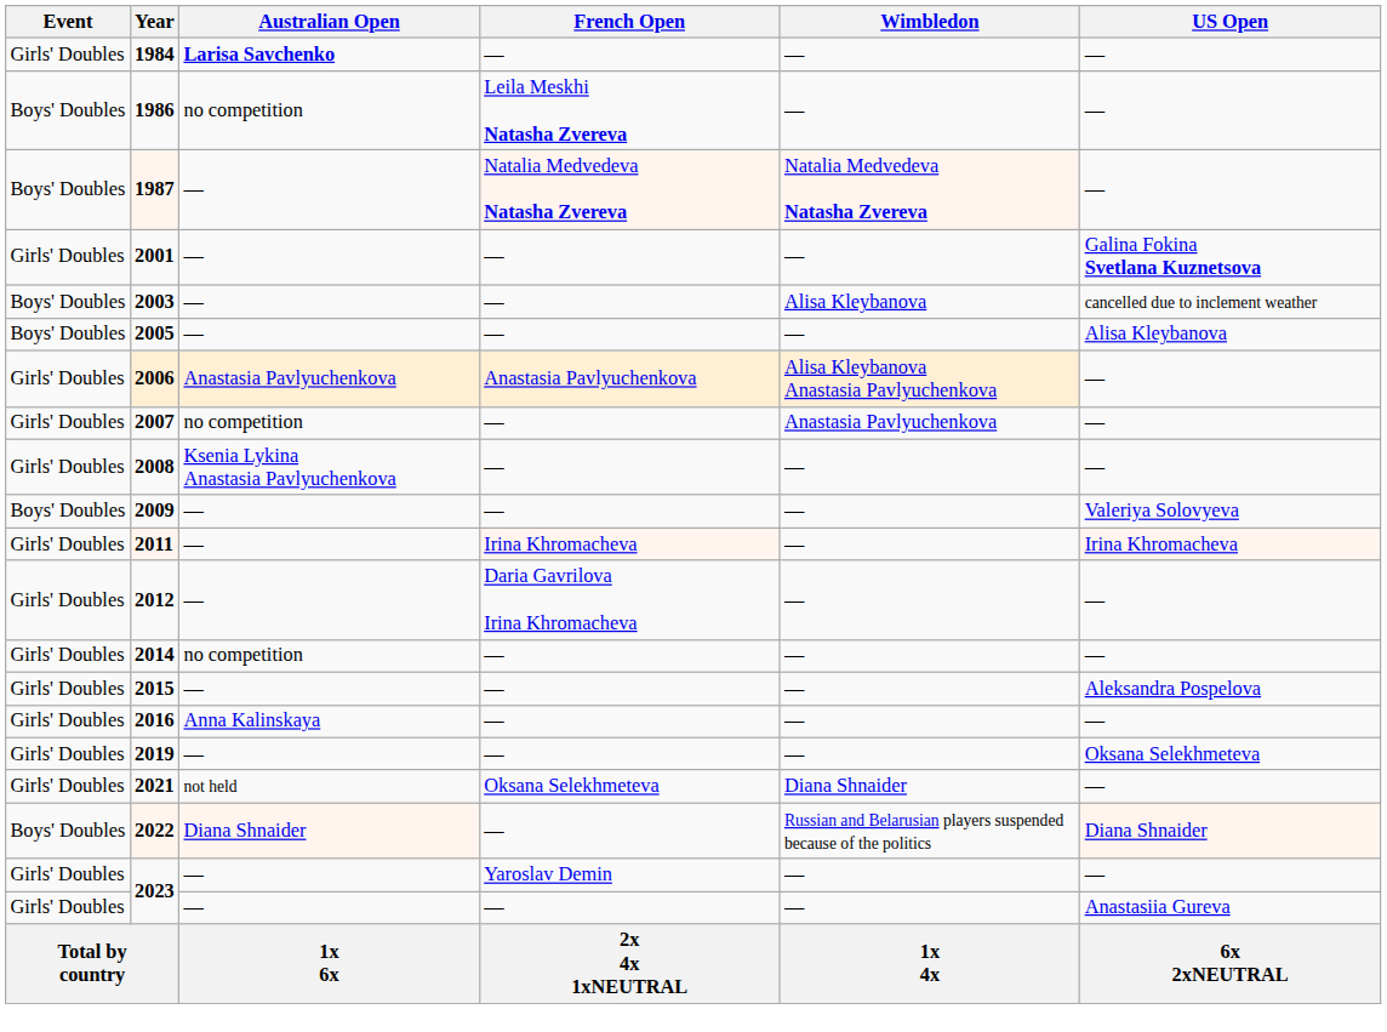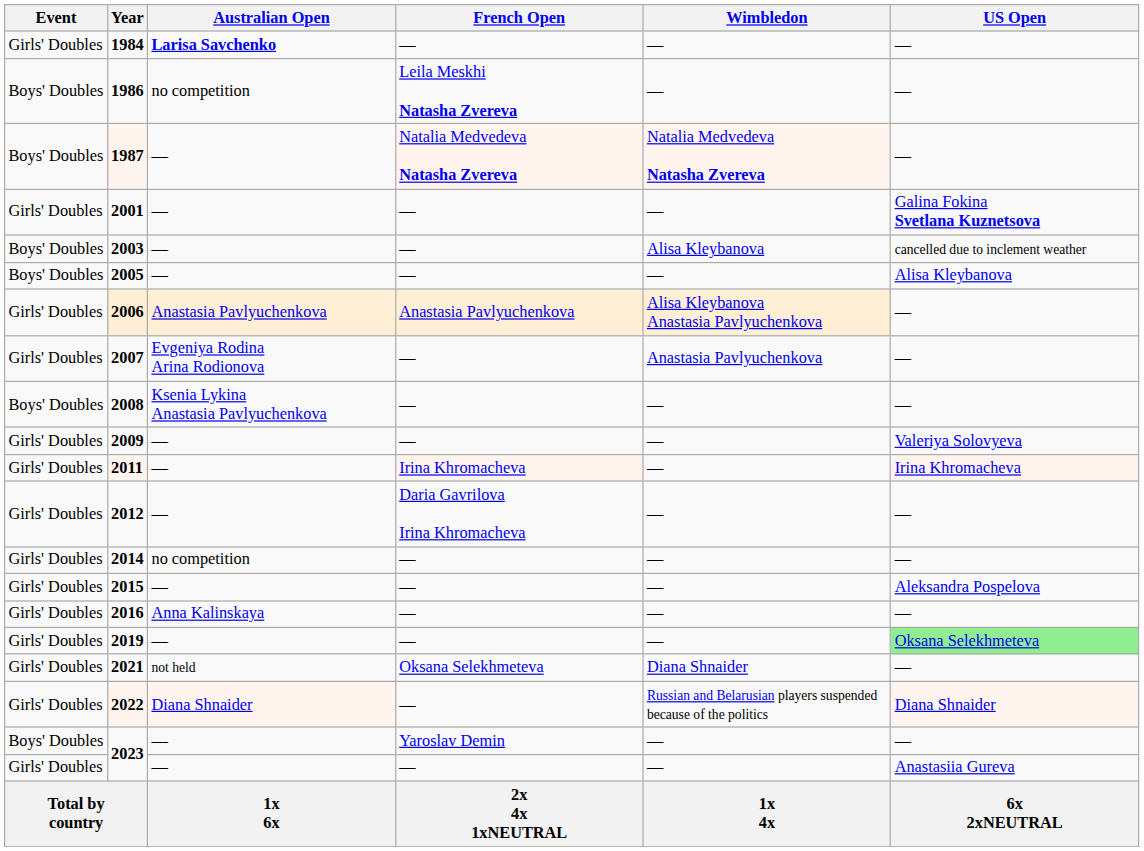 <table class="wikitable sortable" style="font-size: 85%">
 <tr>
 <th>Event</th>
 <th>Year</th>
 <th width=200><a href='#'>Australian Open</a></th>
 <th width=200><a href='#'>French Open</a></th>
 <th width=200><a href='#'>Wimbledon</a></th>
 <th width=200><a href='#'>US Open</a></th>
 </tr>
 <tr>
 <td>Girls' Doubles</td>
 <td><strong>1984</strong></td>
 <td> <strong><a href='#'>Larisa Savchenko</a></strong>  <br> </td>
 <td>—</td>
 <td>—</td>
 <td>—</td>
 </tr>
 <tr>
 <td>Boys' Doubles</td>
 <td><strong>1986</strong></td>
 <td>no competition</td>
 <td> <a href='#'>Leila Meskhi</a>  <br> <br> <strong><a href='#'>Natasha Zvereva</a></strong>  <br> </td>
 <td>—</td>
 <td>—</td>
 </tr>
 <tr>
 <td>Boys' Doubles</td>
 <td bgcolor="#FFF5EE"><strong>1987</strong></td>
 <td>—</td>
 <td bgcolor="#FFF5EE"> <a href='#'>Natalia Medvedeva</a>  <br> <br> <strong><a href='#'>Natasha Zvereva</a></strong>  <br> </td>
 <td bgcolor="#FFF5EE"> <a href='#'>Natalia Medvedeva</a>  <br> <br> <strong><a href='#'>Natasha Zvereva</a></strong>  <br> </td>
 <td>—</td>
 </tr>
 <tr>
 <td>Girls' Doubles</td>
 <td><strong>2001</strong></td>
 <td>—</td>
 <td>—</td>
 <td>—</td>
 <td> <a href='#'>Galina Fokina</a><br> <strong><a href='#'>Svetlana Kuznetsova</a></strong></td>
 </tr>
 <tr>
 <td>Boys' Doubles</td>
 <td><strong>2003</strong></td>
 <td>—</td>
 <td>—</td>
 <td> <a href='#'>Alisa Kleybanova</a></td>
 <td><small>cancelled due to inclement weather</small></td>
 </tr>
 <tr>
 <td>Boys' Doubles</td>
 <td><strong>2005</strong></td>
 <td>—</td>
 <td>—</td>
 <td>—</td>
 <td> <a href='#'>Alisa Kleybanova</a></td>
 </tr>
 <tr>
 <td>Girls' Doubles</td>
 <td bgcolor="FFEFD5"><strong>2006</strong></td>
 <td bgcolor="FFEFD5"> <a href='#'>Anastasia Pavlyuchenkova</a></td>
 <td bgcolor="FFEFD5"> <a href='#'>Anastasia Pavlyuchenkova</a></td>
 <td bgcolor="FFEFD5"> <a href='#'>Alisa Kleybanova</a><br> <a href='#'>Anastasia Pavlyuchenkova</a></td>
 <td>—</td>
 </tr>
 <tr>
 <td>Girls' Doubles</td>
 <td><strong>2007</strong></td>
-<td>no competition</td>
+<td> <a href='#'>Evgeniya Rodina</a><br> <a href='#'>Arina Rodionova</a>  <br> </td>
 <td>—</td>
 <td> <a href='#'>Anastasia Pavlyuchenkova</a></td>
 <td>—</td>
 </tr>
 <tr>
-<td>Girls' Doubles</td>
+<td>Boys' Doubles</td>
 <td><strong>2008</strong></td>
 <td> <a href='#'>Ksenia Lykina</a><br> <a href='#'>Anastasia Pavlyuchenkova</a></td>
 <td>—</td>
 <td>—</td>
 <td>—</td>
 </tr>
 <tr>
-<td>Boys' Doubles</td>
+<td>Girls' Doubles</td>
 <td><strong>2009</strong></td>
 <td>—</td>
 <td>—</td>
 <td>—</td>
 <td> <a href='#'>Valeriya Solovyeva</a></td>
 </tr>
 <tr>
 <td>Girls' Doubles</td>
 <td bgcolor="#FFF5EE"><strong>2011</strong></td>
 <td>—</td>
 <td bgcolor="#FFF5EE"> <a href='#'>Irina Khromacheva</a></td>
 <td>—</td>
 <td bgcolor="#FFF5EE"> <a href='#'>Irina Khromacheva</a></td>
 </tr>
 <tr>
 <td>Girls' Doubles</td>
 <td><strong>2012</strong></td>
 <td>—</td>
 <td> <a href='#'>Daria Gavrilova</a> <br>  <br>  <a href='#'>Irina Khromacheva</a></td>
 <td>—</td>
 <td>—</td>
 </tr>
 <tr>
 <td>Girls' Doubles</td>
 <td><strong>2014</strong></td>
 <td>no competition</td>
 <td>—</td>
 <td>—</td>
 <td>—</td>
 </tr>
 <tr>
 <td>Girls' Doubles</td>
 <td><strong>2015</strong></td>
 <td>—</td>
 <td>—</td>
 <td>—</td>
 <td> <a href='#'>Aleksandra Pospelova</a></td>
 </tr>
 <tr>
 <td>Girls' Doubles</td>
 <td><strong>2016</strong></td>
 <td> <a href='#'>Anna Kalinskaya</a></td>
 <td>—</td>
 <td>—</td>
 <td>—</td>
 </tr>
 <tr>
 <td>Girls' Doubles</td>
 <td><strong>2019</strong></td>
 <td>—</td>
 <td>—</td>
 <td>—</td>
-<td> <a href='#'>Oksana Selekhmeteva</a></td>
+<td style="background: lightgreen;"> <a href='#'>Oksana Selekhmeteva</a></td>
 </tr>
 <tr>
 <td>Girls' Doubles</td>
 <td><strong>2021</strong></td>
 <td><small>not held</small></td>
 <td> <a href='#'>Oksana Selekhmeteva</a></td>
 <td> <a href='#'>Diana Shnaider</a></td>
 <td>—</td>
 </tr>
 <tr>
-<td>Boys' Doubles</td>
+<td>Girls' Doubles</td>
 <td bgcolor="#FFF5EE"><strong>2022</strong></td>
 <td bgcolor="#FFF5EE"> <a href='#'>Diana Shnaider</a></td>
 <td>—</td>
 <td><small> <a href='#'>Russian and Belarusian</a> players suspended because of the politics</small></td>
 <td bgcolor="#FFF5EE"> <a href='#'>Diana Shnaider</a></td>
 </tr>
 <tr>
-<td>Girls' Doubles</td>
+<td>Boys' Doubles</td>
 <td rowspan="2"><strong>2023</strong></td>
 <td>—</td>
 <td> <a href='#'>Yaroslav Demin</a></td>
 <td>—</td>
 <td>—</td>
 </tr>
 <tr>
 <td>Girls' Doubles</td>
 <td>—</td>
 <td>—</td>
 <td>—</td>
 <td> <a href='#'>Anastasiia Gureva</a></td>
 </tr>
 <tr>
 <th colspan=2>Total by<br> country</th>
 <th>1x<br>6x</th>
 <th>2x<br> 4x<br>1xNEUTRAL</th>
 <th>1x<br> 4x</th>
 <th>6x<br>2xNEUTRAL</th>
 </tr>
 <tr>
 </tr>
 </table>
